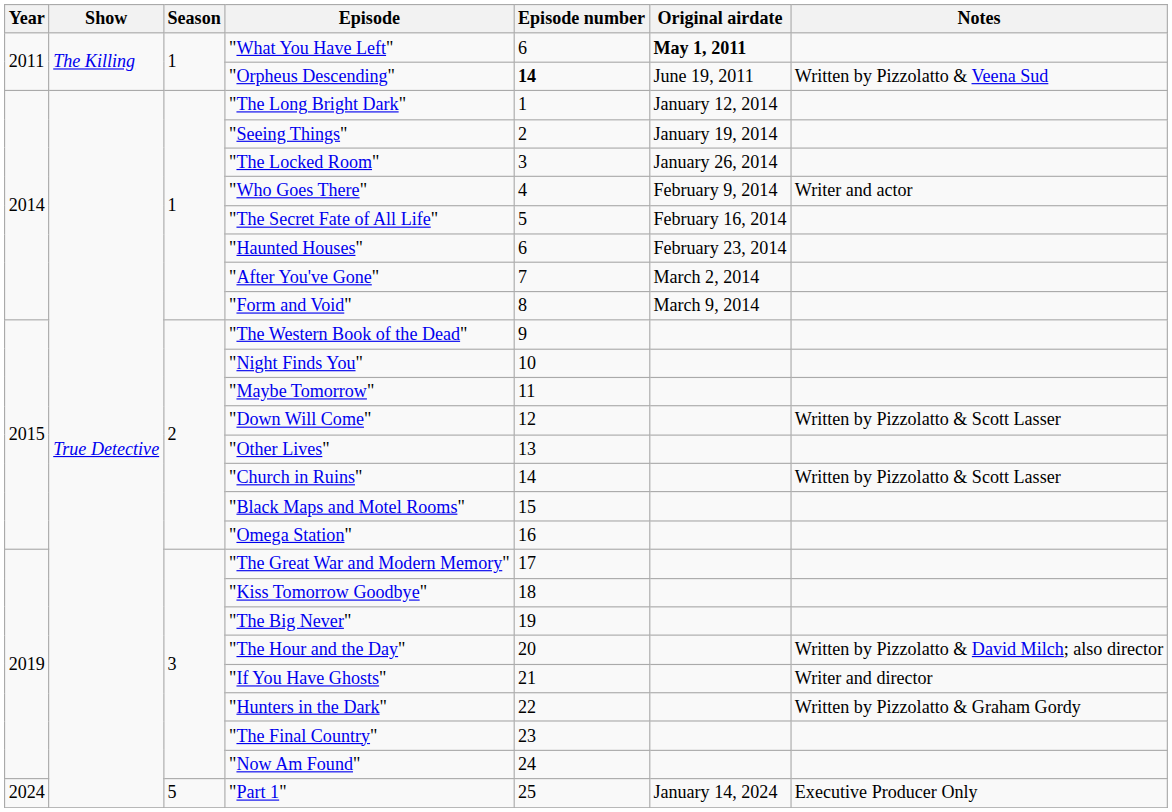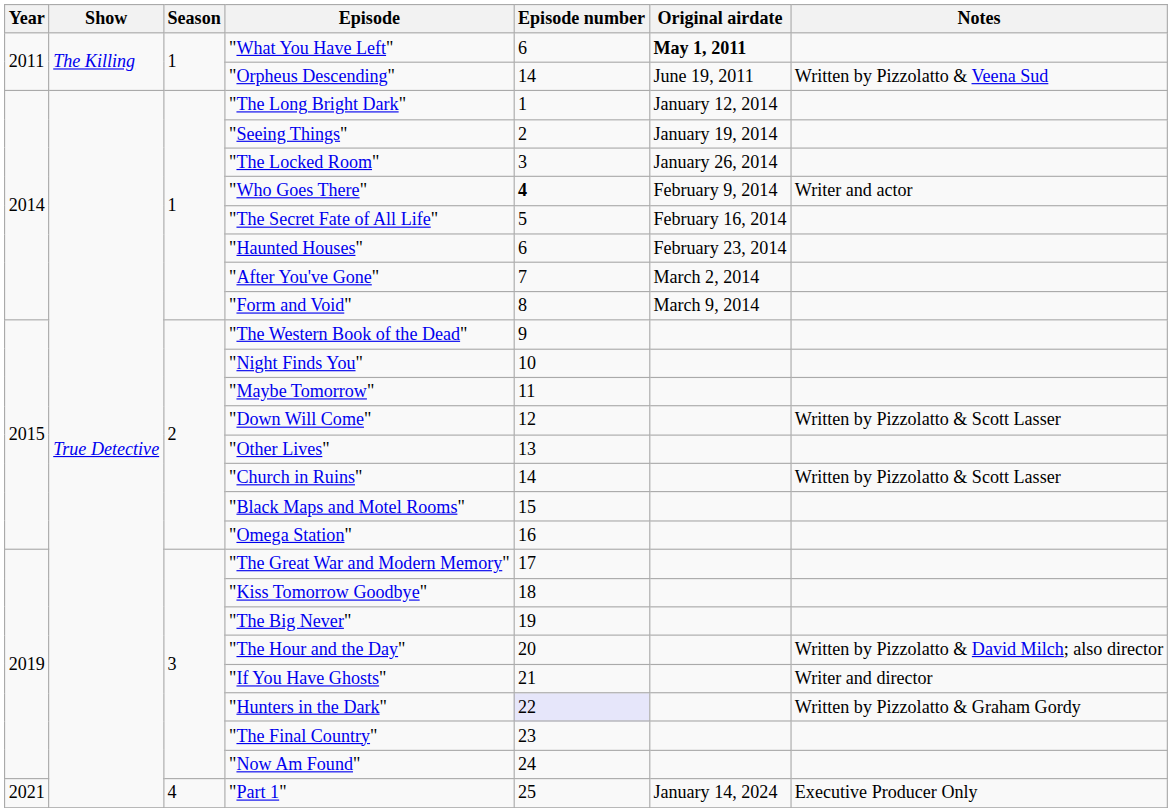 <table class="wikitable sortable">
 <tr>
 <th>Year</th>
 <th>Show</th>
 <th>Season</th>
 <th>Episode</th>
 <th>Episode number</th>
 <th>Original airdate</th>
 <th>Notes</th>
 </tr>
 <tr>
 <td rowspan="2">2011</td>
 <td rowspan="2"><em><a href='#'>The Killing</a></em></td>
 <td rowspan="2">1</td>
 <td>"<a href='#'>What You Have Left</a>"</td>
 <td>6</td>
 <td><strong>May 1, 2011</strong></td>
 <td></td>
 </tr>
 <tr>
 <td>"<a href='#'>Orpheus Descending</a>"</td>
-<td><strong>14</strong></td>
+<td>14</td>
 <td>June 19, 2011</td>
 <td>Written by Pizzolatto & <a href='#'>Veena Sud</a></td>
 </tr>
 <tr>
 <td rowspan="8">2014</td>
 <td rowspan="25"><em><a href='#'>True Detective</a></em></td>
 <td rowspan="8">1</td>
 <td>"<a href='#'>The Long Bright Dark</a>"</td>
 <td>1</td>
 <td>January 12, 2014</td>
 <td></td>
 </tr>
 <tr>
 <td>"<a href='#'>Seeing Things</a>"</td>
 <td>2</td>
 <td>January 19, 2014</td>
 <td></td>
 </tr>
 <tr>
 <td>"<a href='#'>The Locked Room</a>"</td>
 <td>3</td>
 <td>January 26, 2014</td>
 <td></td>
 </tr>
 <tr>
 <td>"<a href='#'>Who Goes There</a>"</td>
-<td>4</td>
+<td><strong>4</strong></td>
 <td>February 9, 2014</td>
 <td>Writer and actor</td>
 </tr>
 <tr>
 <td>"<a href='#'>The Secret Fate of All Life</a>"</td>
 <td>5</td>
 <td>February 16, 2014</td>
 <td></td>
 </tr>
 <tr>
 <td>"<a href='#'>Haunted Houses</a>"</td>
 <td>6</td>
 <td>February 23, 2014</td>
 <td></td>
 </tr>
 <tr>
 <td>"<a href='#'>After You've Gone</a>"</td>
 <td>7</td>
 <td>March 2, 2014</td>
 <td></td>
 </tr>
 <tr>
 <td>"<a href='#'>Form and Void</a>"</td>
 <td>8</td>
 <td>March 9, 2014</td>
 <td></td>
 </tr>
 <tr>
 <td rowspan="8">2015</td>
 <td rowspan="8">2</td>
 <td>"<a href='#'>The Western Book of the Dead</a>"</td>
 <td>9</td>
 <td></td>
 <td></td>
 </tr>
 <tr>
 <td>"<a href='#'>Night Finds You</a>"</td>
 <td>10</td>
 <td></td>
 <td></td>
 </tr>
 <tr>
 <td>"<a href='#'>Maybe Tomorrow</a>"</td>
 <td>11</td>
 <td></td>
 <td></td>
 </tr>
 <tr>
 <td>"<a href='#'>Down Will Come</a>"</td>
 <td>12</td>
 <td></td>
 <td>Written by Pizzolatto & Scott Lasser</td>
 </tr>
 <tr>
 <td>"<a href='#'>Other Lives</a>"</td>
 <td>13</td>
 <td></td>
 <td></td>
 </tr>
 <tr>
 <td>"<a href='#'>Church in Ruins</a>"</td>
 <td>14</td>
 <td></td>
 <td>Written by Pizzolatto & Scott Lasser</td>
 </tr>
 <tr>
 <td>"<a href='#'>Black Maps and Motel Rooms</a>"</td>
 <td>15</td>
 <td></td>
 <td></td>
 </tr>
 <tr>
 <td>"<a href='#'>Omega Station</a>"</td>
 <td>16</td>
 <td></td>
 <td></td>
 </tr>
 <tr>
 <td rowspan="8">2019</td>
 <td rowspan="8">3</td>
 <td>"<a href='#'>The Great War and Modern Memory</a>"</td>
 <td>17</td>
 <td></td>
 <td></td>
 </tr>
 <tr>
 <td>"<a href='#'>Kiss Tomorrow Goodbye</a>"</td>
 <td>18</td>
 <td></td>
 <td></td>
 </tr>
 <tr>
 <td>"<a href='#'>The Big Never</a>"</td>
 <td>19</td>
 <td></td>
 <td></td>
 </tr>
 <tr>
 <td>"<a href='#'>The Hour and the Day</a>"</td>
 <td>20</td>
 <td></td>
 <td>Written by Pizzolatto & <a href='#'>David Milch</a>; also director</td>
 </tr>
 <tr>
 <td>"<a href='#'>If You Have Ghosts</a>"</td>
 <td>21</td>
 <td></td>
 <td>Writer and director</td>
 </tr>
 <tr>
 <td>"<a href='#'>Hunters in the Dark</a>"</td>
-<td>22</td>
+<td style="background: lavender;">22</td>
 <td></td>
 <td>Written by Pizzolatto & Graham Gordy</td>
 </tr>
 <tr>
 <td>"<a href='#'>The Final Country</a>"</td>
 <td>23</td>
 <td></td>
 <td></td>
 </tr>
 <tr>
 <td>"<a href='#'>Now Am Found</a>"</td>
 <td>24</td>
 <td></td>
 <td></td>
 </tr>
 <tr>
-<td>2024</td>
-<td>5</td>
+<td>2021</td>
+<td>4</td>
 <td>"<a href='#'>Part 1</a>"</td>
 <td>25</td>
 <td>January 14, 2024</td>
 <td>Executive Producer Only</td>
 </tr>
 <tr>
 </tr>
 </table>
